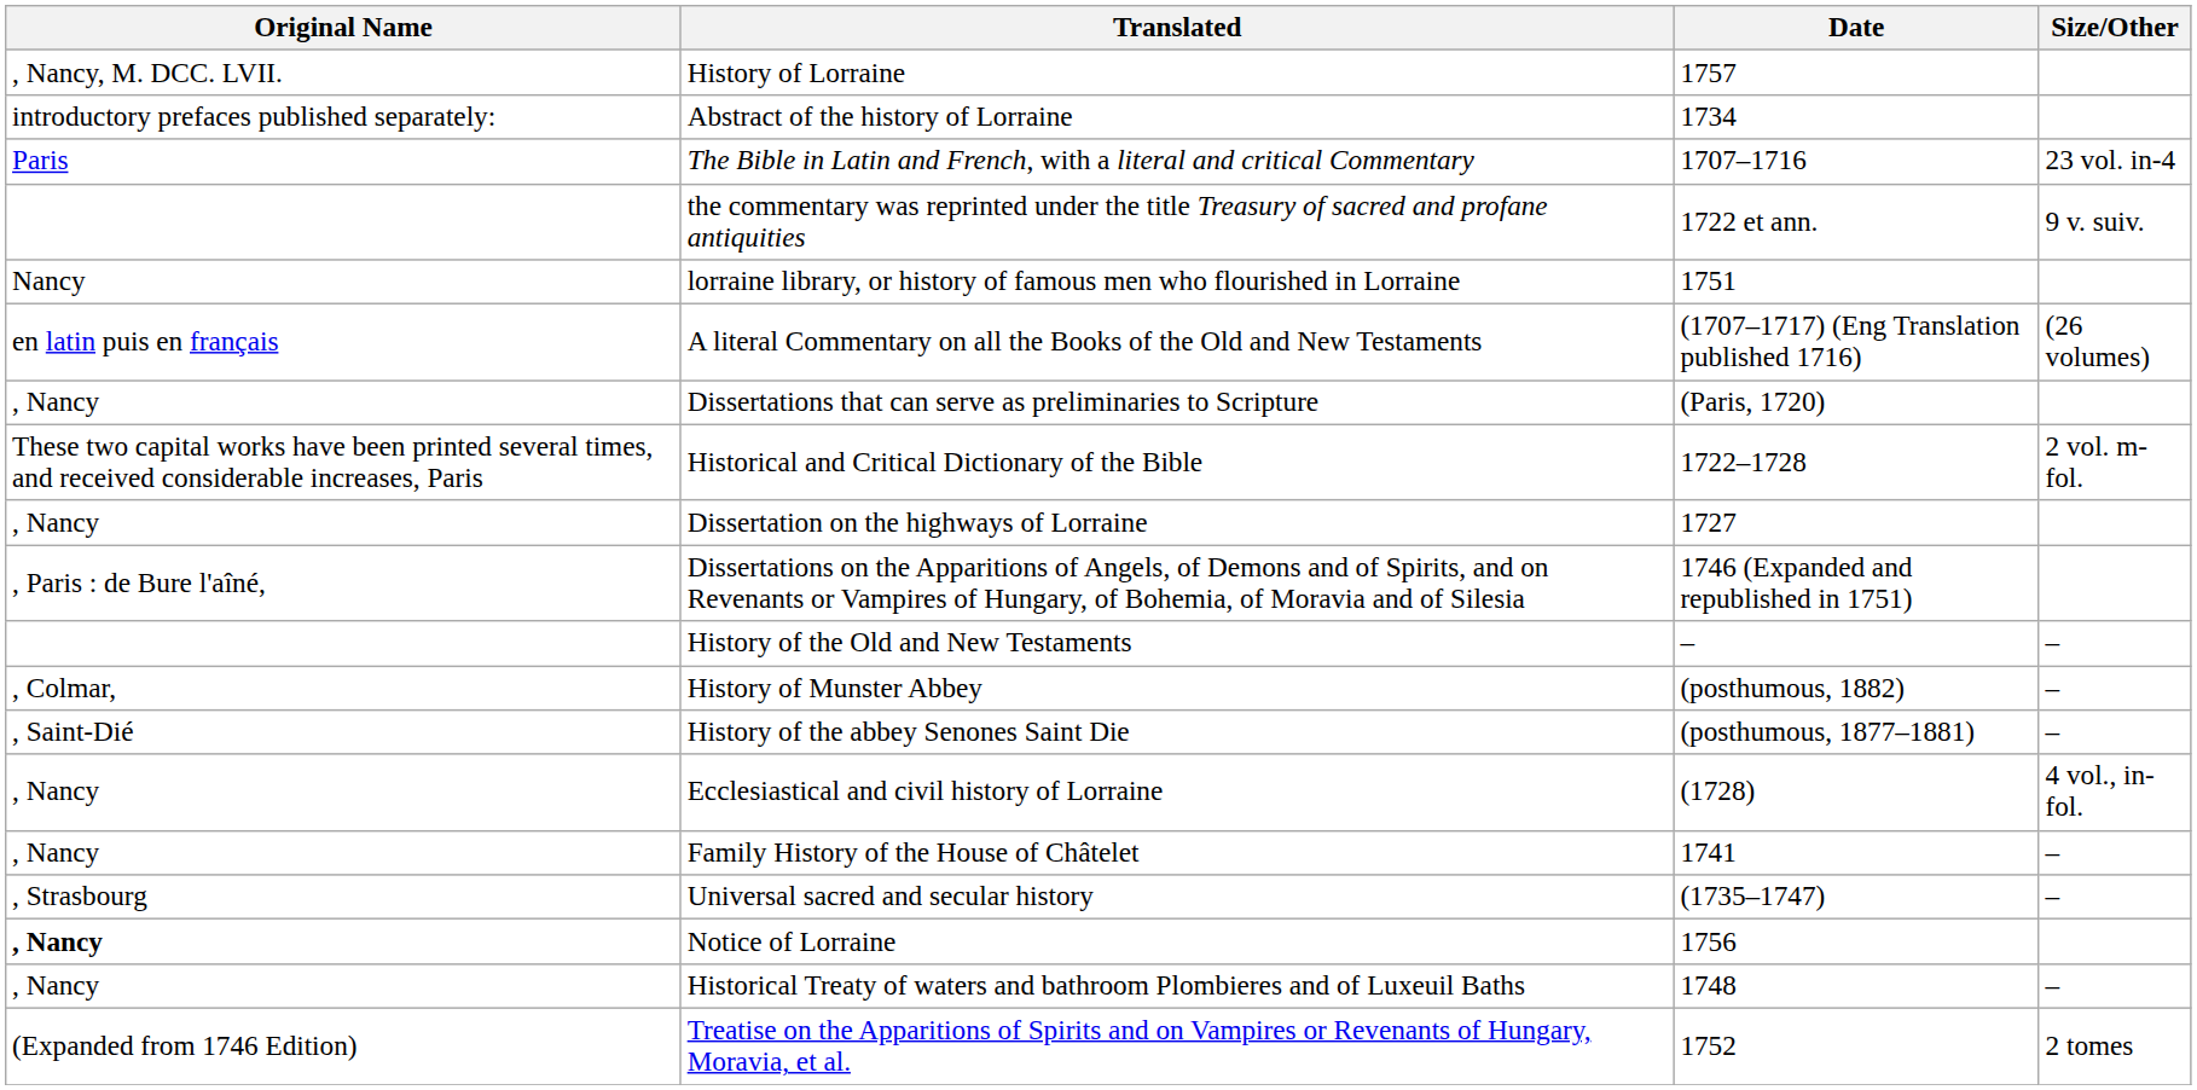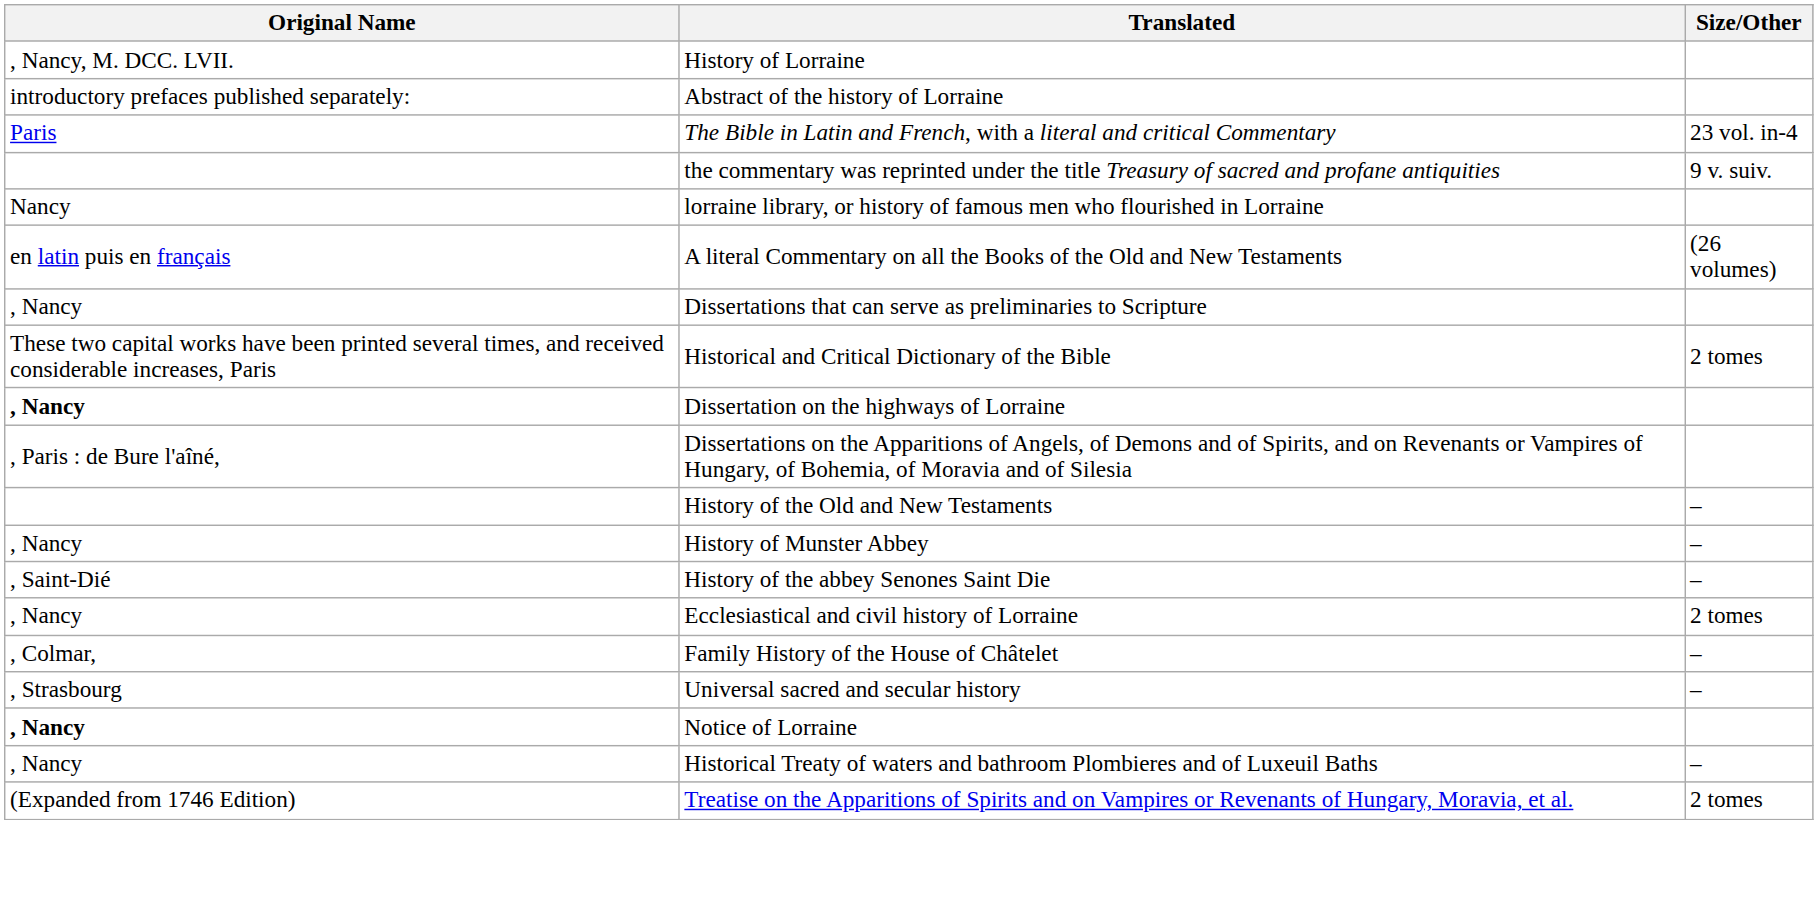 <table class="sortable wikitable" style="background:white; text-align:left;">
 <tr>
 <th>Original Name</th>
 <th>Translated</th>
-<th>Date</th>
 <th>Size/Other</th>
 </tr>
 <tr>
 <td>, Nancy, M. DCC. LVII.</td>
 <td>History of Lorraine</td>
-<td>1757</td>
 <td></td>
 </tr>
 <tr>
 <td>introductory prefaces published separately: </td>
 <td>Abstract of the history of Lorraine</td>
-<td>1734</td>
 <td></td>
 </tr>
 <tr>
 <td> <a href='#'>Paris</a></td>
 <td><em>The Bible in Latin and French</em>, with a <em>literal and critical Commentary</em></td>
-<td>1707–1716</td>
 <td>23 vol. in-4</td>
 </tr>
 <tr>
 <td></td>
 <td>the commentary was reprinted under the title <em>Treasury of sacred and profane antiquities</em></td>
-<td>1722 et ann.</td>
 <td>9 v. suiv.</td>
 </tr>
 <tr>
 <td> Nancy</td>
 <td>lorraine library, or history of famous men who flourished in Lorraine</td>
-<td>1751</td>
 <td></td>
 </tr>
 <tr>
 <td> en <a href='#'>latin</a> puis en <a href='#'>français</a></td>
 <td>A literal Commentary on all the Books of the Old and New Testaments</td>
-<td>(1707–1717) (Eng Translation published 1716)</td>
 <td>(26 volumes)</td>
 </tr>
 <tr>
 <td>, Nancy</td>
 <td>Dissertations that can serve as preliminaries to Scripture</td>
-<td>(Paris, 1720)</td>
 <td></td>
 </tr>
 <tr>
 <td>These two capital works have been printed several times, and received considerable increases, Paris</td>
 <td>Historical and Critical Dictionary of the Bible</td>
-<td>1722–1728</td>
-<td>2 vol. m-fol.</td>
+<td>2 tomes</td>
 </tr>
 <tr>
-<td>, Nancy</td>
+<td><strong>, Nancy</strong></td>
 <td>Dissertation on the highways of Lorraine</td>
-<td>1727</td>
 <td></td>
 </tr>
 <tr>
 <td>, Paris : de Bure l'aîné,</td>
 <td>Dissertations on the Apparitions of Angels, of Demons and of Spirits, and on Revenants or Vampires of Hungary, of Bohemia, of Moravia and of Silesia</td>
-<td>1746 (Expanded and republished in 1751)</td>
 <td></td>
 </tr>
 <tr>
 <td></td>
 <td>History of the Old and New Testaments</td>
 <td>–</td>
-<td>–</td>
 </tr>
 <tr>
-<td>, Colmar,</td>
+<td>, Nancy</td>
 <td>History of Munster Abbey</td>
-<td>(posthumous, 1882)</td>
 <td>–</td>
 </tr>
 <tr>
 <td>, Saint-Dié</td>
 <td>History of the abbey Senones Saint Die</td>
-<td>(posthumous, 1877–1881)</td>
 <td>–</td>
 </tr>
 <tr>
 <td>, Nancy</td>
 <td>Ecclesiastical and civil history of Lorraine</td>
-<td>(1728)</td>
-<td>4 vol., in-fol.</td>
+<td>2 tomes</td>
 </tr>
 <tr>
-<td>, Nancy</td>
+<td>, Colmar,</td>
 <td>Family History of the House of Châtelet</td>
-<td>1741</td>
 <td>–</td>
 </tr>
 <tr>
 <td>, Strasbourg</td>
 <td>Universal sacred and secular history</td>
-<td>(1735–1747)</td>
 <td>–</td>
 </tr>
 <tr>
 <td><strong>, Nancy</strong></td>
 <td>Notice of Lorraine</td>
-<td>1756</td>
 <td></td>
 </tr>
 <tr>
 <td>, Nancy</td>
 <td>Historical Treaty of waters and bathroom Plombieres and of Luxeuil Baths</td>
-<td>1748</td>
 <td>–</td>
 </tr>
 <tr>
 <td> (Expanded from 1746 Edition)</td>
 <td><a href='#'>Treatise on the Apparitions of Spirits and on Vampires or Revenants of Hungary, Moravia, et al.</a></td>
-<td>1752</td>
 <td>2 tomes</td>
 </tr>
 </table>
